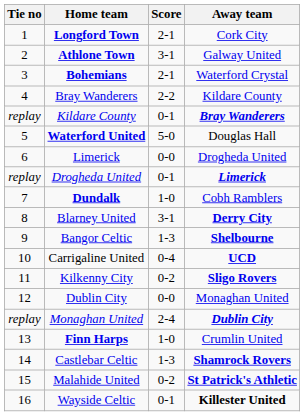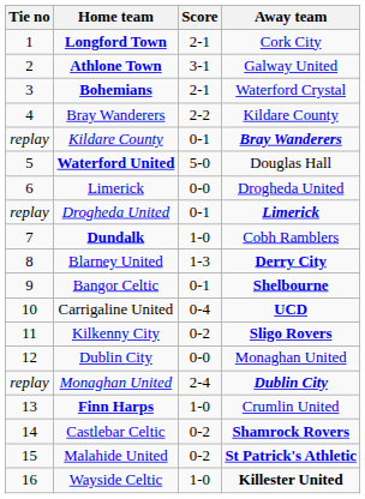 <table class="wikitable" style="text-align: center">
 <tr>
 <th>Tie no</th>
 <th>Home team</th>
 <th>Score</th>
 <th>Away team</th>
 </tr>
 <tr>
 <td>1</td>
 <td><strong><a href='#'>Longford Town</a></strong></td>
 <td>2-1</td>
 <td><a href='#'>Cork City</a></td>
 </tr>
 <tr>
 <td>2</td>
 <td><strong><a href='#'>Athlone Town</a></strong></td>
 <td>3-1</td>
 <td><a href='#'>Galway United</a></td>
 </tr>
 <tr>
 <td>3</td>
 <td><strong><a href='#'>Bohemians</a></strong></td>
 <td>2-1</td>
 <td><a href='#'>Waterford Crystal</a></td>
 </tr>
 <tr>
 <td>4</td>
 <td><a href='#'>Bray Wanderers</a></td>
 <td>2-2</td>
 <td><a href='#'>Kildare County</a></td>
 </tr>
 <tr>
 <td><em>replay</em></td>
 <td><em><a href='#'>Kildare County</a></em></td>
 <td>0-1</td>
 <td><strong><em><a href='#'>Bray Wanderers</a></em></strong></td>
 </tr>
 <tr>
 <td>5</td>
 <td><strong><a href='#'>Waterford United</a></strong></td>
 <td>5-0</td>
 <td>Douglas Hall</td>
 </tr>
 <tr>
 <td>6</td>
 <td><a href='#'>Limerick</a></td>
 <td>0-0</td>
 <td><a href='#'>Drogheda United</a></td>
 </tr>
 <tr>
 <td><em>replay</em></td>
 <td><em><a href='#'>Drogheda United</a></em></td>
 <td>0-1</td>
 <td><strong><em><a href='#'>Limerick</a></em></strong></td>
 </tr>
 <tr>
 <td>7</td>
 <td><strong><a href='#'>Dundalk</a></strong></td>
 <td>1-0</td>
 <td><a href='#'>Cobh Ramblers</a></td>
 </tr>
 <tr>
 <td>8</td>
 <td><a href='#'>Blarney United</a></td>
-<td>3-1</td>
+<td>1-3</td>
 <td><strong><a href='#'>Derry City</a></strong></td>
 </tr>
 <tr>
 <td>9</td>
 <td><a href='#'>Bangor Celtic</a></td>
-<td>1-3</td>
+<td>0-1</td>
 <td><strong><a href='#'>Shelbourne</a></strong></td>
 </tr>
 <tr>
 <td>10</td>
 <td>Carrigaline United</td>
 <td>0-4</td>
 <td><strong><a href='#'>UCD</a></strong></td>
 </tr>
 <tr>
 <td>11</td>
 <td><a href='#'>Kilkenny City</a></td>
 <td>0-2</td>
 <td><strong><a href='#'>Sligo Rovers</a></strong></td>
 </tr>
 <tr>
 <td>12</td>
 <td><a href='#'>Dublin City</a></td>
 <td>0-0</td>
 <td><a href='#'>Monaghan United</a></td>
 </tr>
 <tr>
 <td><em>replay</em></td>
 <td><em><a href='#'>Monaghan United</a></em></td>
 <td>2-4</td>
 <td><strong><em><a href='#'>Dublin City</a></em></strong></td>
 </tr>
 <tr>
 <td>13</td>
 <td><strong><a href='#'>Finn Harps</a></strong></td>
 <td>1-0</td>
 <td><a href='#'>Crumlin United</a></td>
 </tr>
 <tr>
 <td>14</td>
 <td><a href='#'>Castlebar Celtic</a></td>
-<td>1-3</td>
+<td>0-2</td>
 <td><strong><a href='#'>Shamrock Rovers</a></strong></td>
 </tr>
 <tr>
 <td>15</td>
 <td><a href='#'>Malahide United</a></td>
 <td>0-2</td>
 <td><strong><a href='#'>St Patrick's Athletic</a></strong></td>
 </tr>
 <tr>
 <td>16</td>
 <td><a href='#'>Wayside Celtic</a></td>
-<td>0-1</td>
+<td>1-0</td>
 <td><strong>Killester United</strong></td>
 </tr>
 </table>
